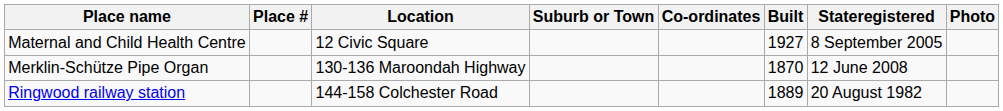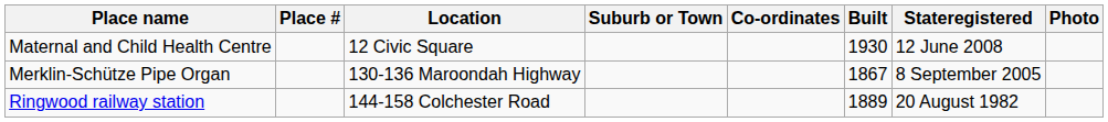 <table class="wikitable sortable">
 <tr>
 <th>Place name</th>
 <th>Place #</th>
 <th>Location</th>
 <th>Suburb or Town</th>
 <th>Co-ordinates</th>
 <th>Built</th>
 <th>Stateregistered</th>
 <th class="unsortable">Photo</th>
 </tr>
 <tr>
 <td>Maternal and Child Health Centre</td>
 <td></td>
 <td>12 Civic Square</td>
 <td></td>
 <td></td>
-<td>1927</td>
-<td>8 September 2005</td>
+<td>1930</td>
+<td>12 June 2008</td>
 <td></td>
 </tr>
 <tr>
 <td>Merklin-Schütze Pipe Organ</td>
 <td></td>
 <td>130-136 Maroondah Highway</td>
 <td></td>
 <td></td>
-<td>1870</td>
-<td>12 June 2008</td>
+<td>1867</td>
+<td>8 September 2005</td>
 <td></td>
 </tr>
 <tr>
 <td><a href='#'>Ringwood railway station</a></td>
 <td></td>
 <td>144-158 Colchester Road</td>
 <td></td>
 <td></td>
 <td>1889</td>
 <td>20 August 1982</td>
 <td></td>
 </tr>
 </table>
